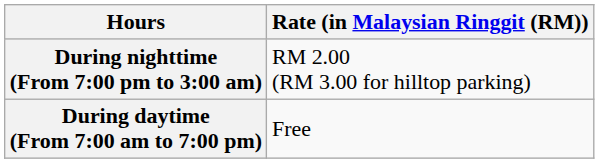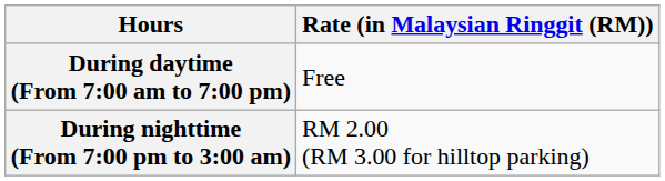 <table class="wikitable">
 <tr>
 <th>Hours</th>
 <th>Rate (in <a href='#'>Malaysian Ringgit</a> (RM))</th>
 </tr>
 <tr>
+<th>During daytime<br>(From 7:00 am to 7:00 pm)</th>
+<td>Free</td>
+</tr>
+<tr>
 <th>During nighttime<br>(From 7:00 pm to 3:00 am)</th>
 <td>RM 2.00<br>(RM 3.00 for hilltop parking)</td>
 </tr>
-<tr>
-<th>During daytime<br>(From 7:00 am to 7:00 pm)</th>
-<td>Free</td>
-</tr>
 </table>
